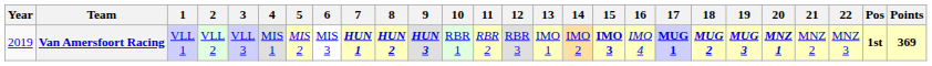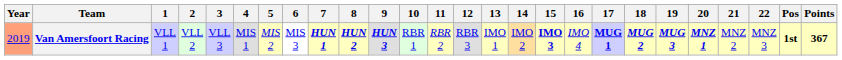 <table class="wikitable" style="text-align:center; font-size:85%">
 <tr>
 <th>Year</th>
 <th>Team</th>
 <th>1</th>
 <th>2</th>
 <th>3</th>
 <th>4</th>
 <th>5</th>
 <th>6</th>
 <th>7</th>
 <th>8</th>
 <th>9</th>
 <th>10</th>
 <th>11</th>
 <th>12</th>
 <th>13</th>
 <th>14</th>
 <th>15</th>
 <th>16</th>
 <th>17</th>
 <th>18</th>
 <th>19</th>
 <th>20</th>
 <th>21</th>
 <th>22</th>
 <th>Pos</th>
 <th>Points</th>
 </tr>
 <tr>
-<td><a href='#'>2019</a></td>
+<td style="background: lightsalmon;"><a href='#'>2019</a></td>
 <th nowrap><a href='#'>Van Amersfoort Racing</a></th>
 <td style="background:#CFCFFF;"><a href='#'>VLL<br>1</a><br></td>
 <td style="background:#DFFFDF;"><a href='#'>VLL<br>2</a><br></td>
 <td style="background:#CFCFFF;"><a href='#'>VLL<br>3</a><br></td>
 <td style="background:#DFDFDF;"><a href='#'>MIS<br>1</a><br></td>
 <td style="background:#FFFFBF;"><em><a href='#'>MIS<br>2</a></em><br></td>
 <td style="background:#ffffff;"><a href='#'>MIS<br>3</a><br></td>
 <td style="background:#FFFFBF;"><strong><em><a href='#'>HUN<br>1</a></em></strong><br></td>
 <td style="background:#FFFFBF;"><strong><em><a href='#'>HUN<br>2</a></em></strong><br></td>
 <td style="background:#DFDFDF;"><strong><em><a href='#'>HUN<br>3</a></em></strong><br></td>
 <td style="background:#DFFFDF;"><a href='#'>RBR<br>1</a><br></td>
 <td style="background:#FFFFBF;"><em><a href='#'>RBR<br>2</a></em><br></td>
 <td style="background:#DFDFDF;"><a href='#'>RBR<br>3</a><br></td>
 <td style="background:#FFFFBF;"><a href='#'>IMO<br>1</a><br></td>
 <td style="background:#FFDF9F;"><a href='#'>IMO<br>2</a><br></td>
 <td style="background:#FFFFBF;"><strong><a href='#'>IMO<br>3</a><br></strong></td>
 <td style="background:#FFFFBF;"><em><a href='#'>IMO<br>4</a></em><br></td>
 <td style="background:#CFCFFF;"><strong><a href='#'>MUG<br>1</a></strong><br></td>
 <td style="background:#FFFFBF;"><strong><em><a href='#'>MUG<br>2</a></em></strong><br></td>
 <td style="background:#FFFFBF;"><strong><em><a href='#'>MUG<br>3</a></em></strong><br></td>
 <td style="background:#FFFFBF;"><strong><em><a href='#'>MNZ<br>1</a></em></strong><br></td>
 <td style="background:#FFFFBF;"><a href='#'>MNZ<br>2</a><br></td>
 <td style="background:#FFFFBF;"><a href='#'>MNZ<br>3</a><br></td>
 <th style="background:#FFFFBF;">1st</th>
-<th style="background:#FFFFBF;">369</th>
+<th style="background:#FFFFBF;">367</th>
 </tr>
 </table>
